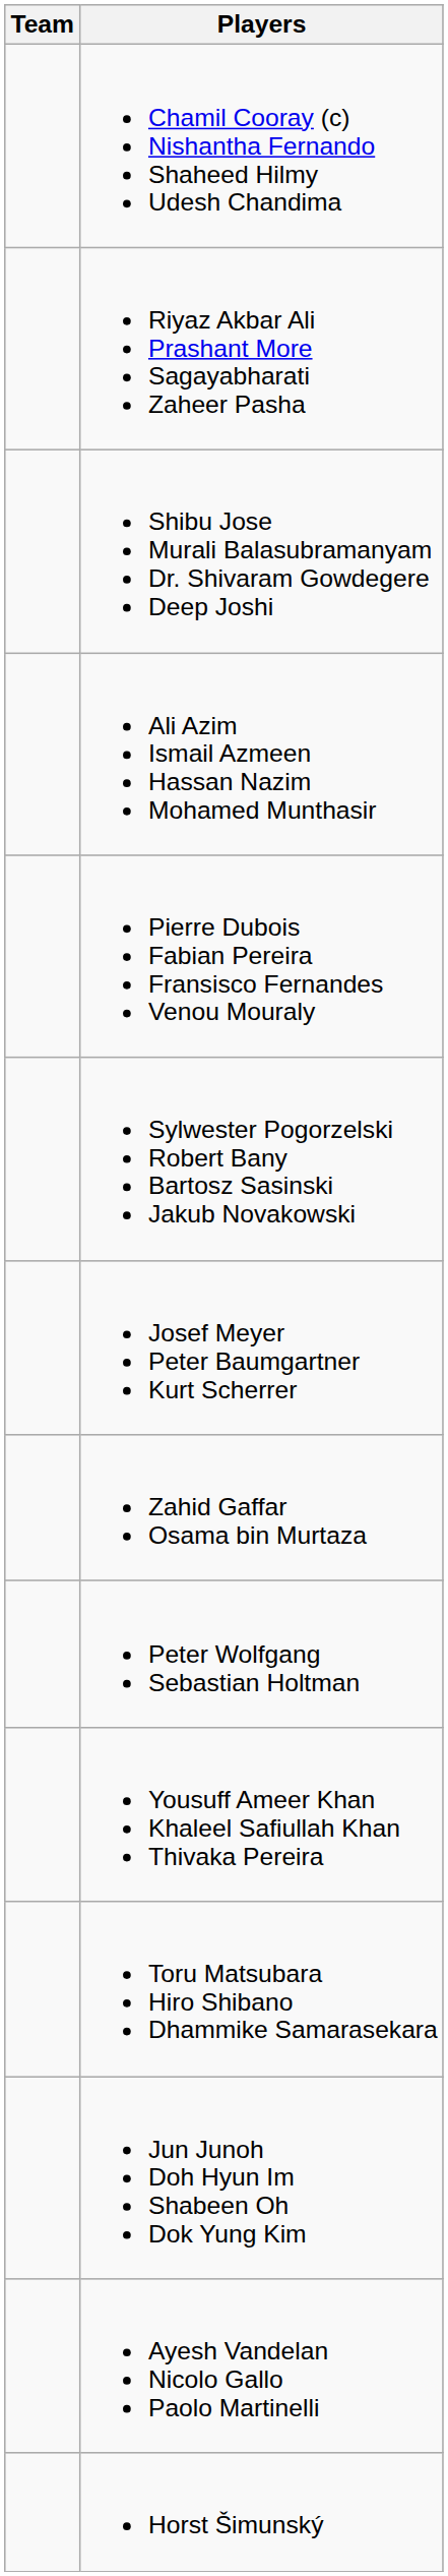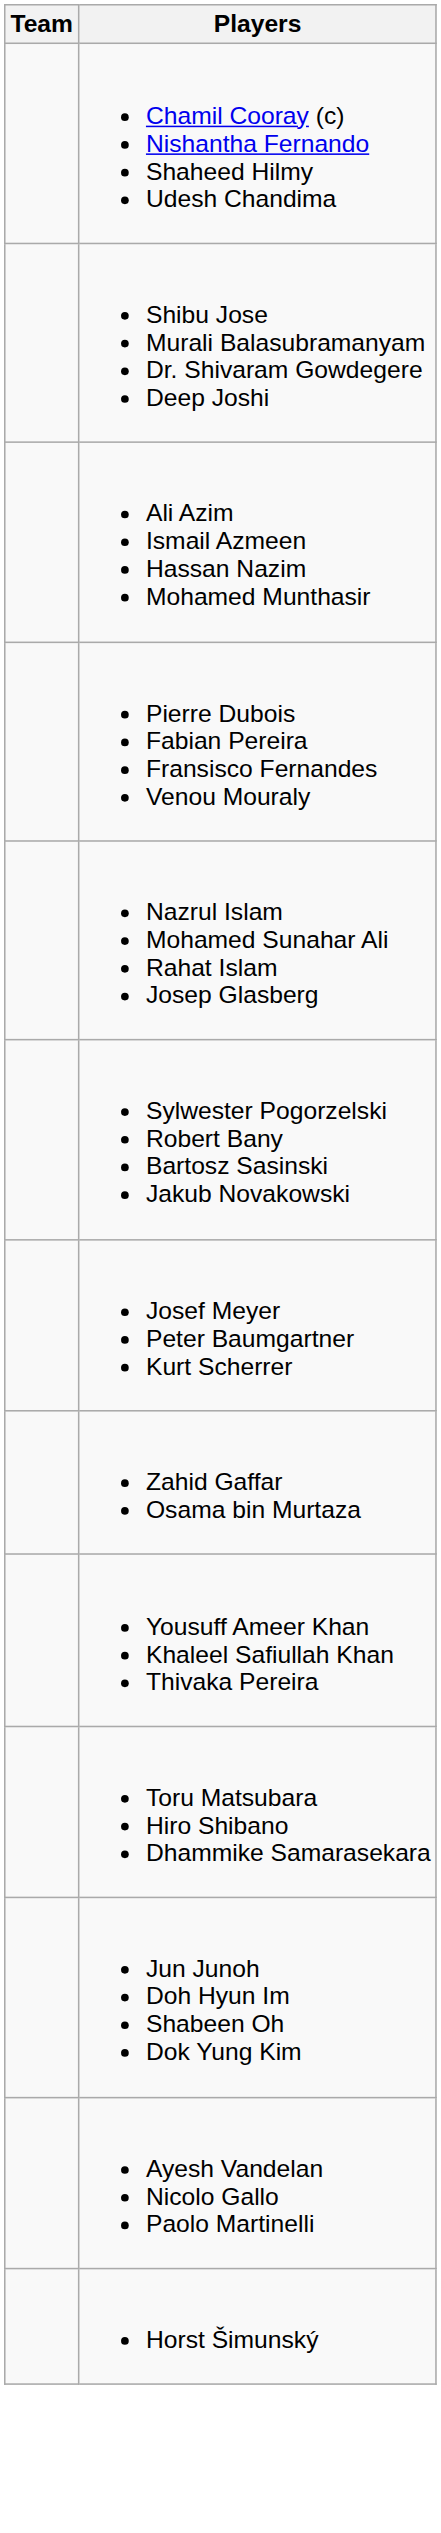 <table class="wikitable">
 <tr>
 <th>Team</th>
 <th>Players</th>
 </tr>
 <tr>
 <td></td>
 <td><br><ul><li><a href='#'>Chamil Cooray</a> (c)</li><li><a href='#'>Nishantha Fernando</a></li><li>Shaheed Hilmy</li><li>Udesh Chandima</li></ul></td>
-</tr>
-<tr>
-<td></td>
-<td><br><ul><li>Riyaz Akbar Ali</li><li><a href='#'>Prashant More</a></li><li>Sagayabharati</li><li>Zaheer Pasha</li></ul></td>
 </tr>
 <tr>
 <td></td>
 <td><br><ul><li>Shibu Jose</li><li>Murali Balasubramanyam</li><li>Dr. Shivaram Gowdegere</li><li>Deep Joshi</li></ul></td>
 </tr>
 <tr>
 <td></td>
 <td><br><ul><li>Ali Azim</li><li>Ismail Azmeen</li><li>Hassan Nazim</li><li>Mohamed Munthasir</li></ul></td>
 </tr>
 <tr>
 <td></td>
 <td><br><ul><li>Pierre Dubois</li><li>Fabian Pereira</li><li>Fransisco Fernandes</li><li>Venou Mouraly</li></ul></td>
 </tr>
 <tr>
 <td></td>
+<td><br><ul><li>Nazrul Islam</li><li>Mohamed Sunahar Ali</li><li>Rahat Islam</li><li>Josep Glasberg</li></ul></td>
+</tr>
+<tr>
+<td></td>
 <td><br><ul><li>Sylwester Pogorzelski</li><li>Robert Bany</li><li>Bartosz Sasinski</li><li>Jakub Novakowski</li></ul></td>
 </tr>
 <tr>
 <td></td>
 <td><br><ul><li>Josef Meyer</li><li>Peter Baumgartner</li><li>Kurt Scherrer</li></ul></td>
 </tr>
 <tr>
 <td></td>
 <td><br><ul><li>Zahid Gaffar</li><li>Osama bin Murtaza</li></ul></td>
-</tr>
-<tr>
-<td></td>
-<td><br><ul><li>Peter Wolfgang</li><li>Sebastian Holtman</li></ul></td>
 </tr>
 <tr>
 <td></td>
 <td><br><ul><li>Yousuff Ameer Khan</li><li>Khaleel Safiullah Khan</li><li>Thivaka Pereira</li></ul></td>
 </tr>
 <tr>
 <td></td>
 <td><br><ul><li>Toru Matsubara</li><li>Hiro Shibano</li><li>Dhammike Samarasekara</li></ul></td>
 </tr>
 <tr>
 <td></td>
 <td><br><ul><li>Jun Junoh</li><li>Doh Hyun Im</li><li>Shabeen Oh</li><li>Dok Yung Kim</li></ul></td>
 </tr>
 <tr>
 <td></td>
 <td><br><ul><li>Ayesh Vandelan</li><li>Nicolo Gallo</li><li>Paolo Martinelli</li></ul></td>
 </tr>
 <tr>
 <td></td>
 <td><br><ul><li>Horst Šimunský</li></ul></td>
 </tr>
 </table>
